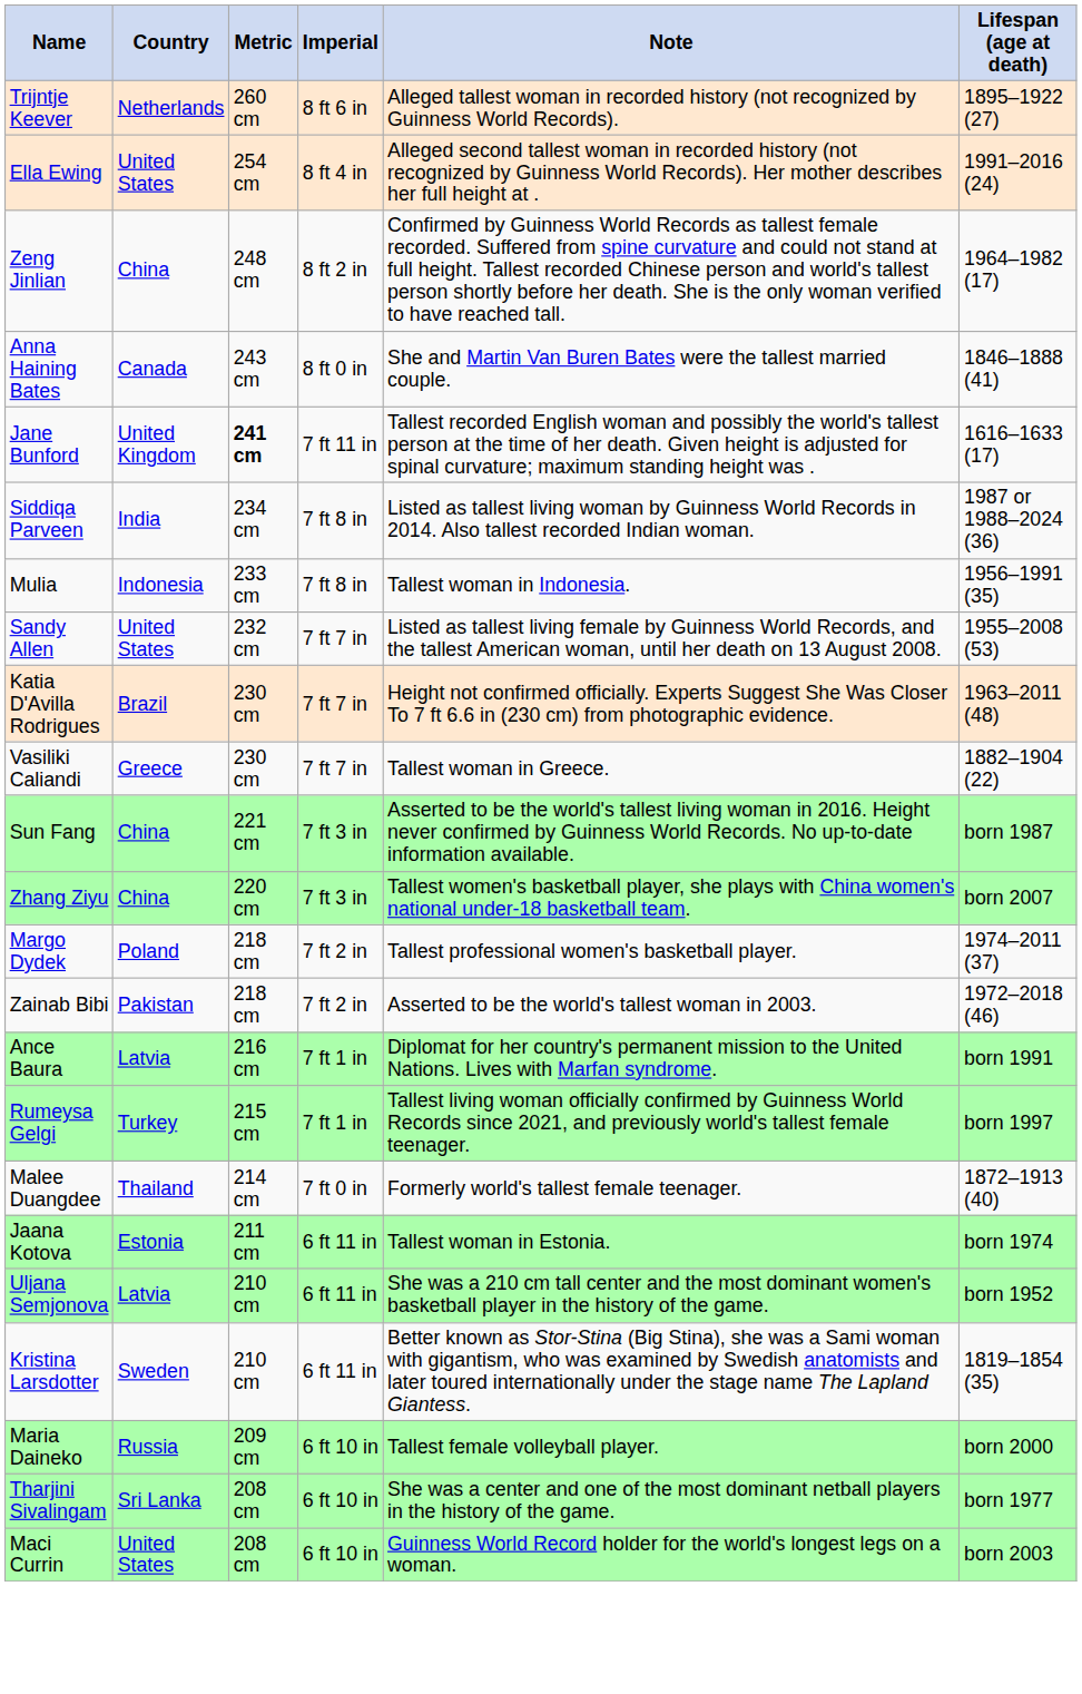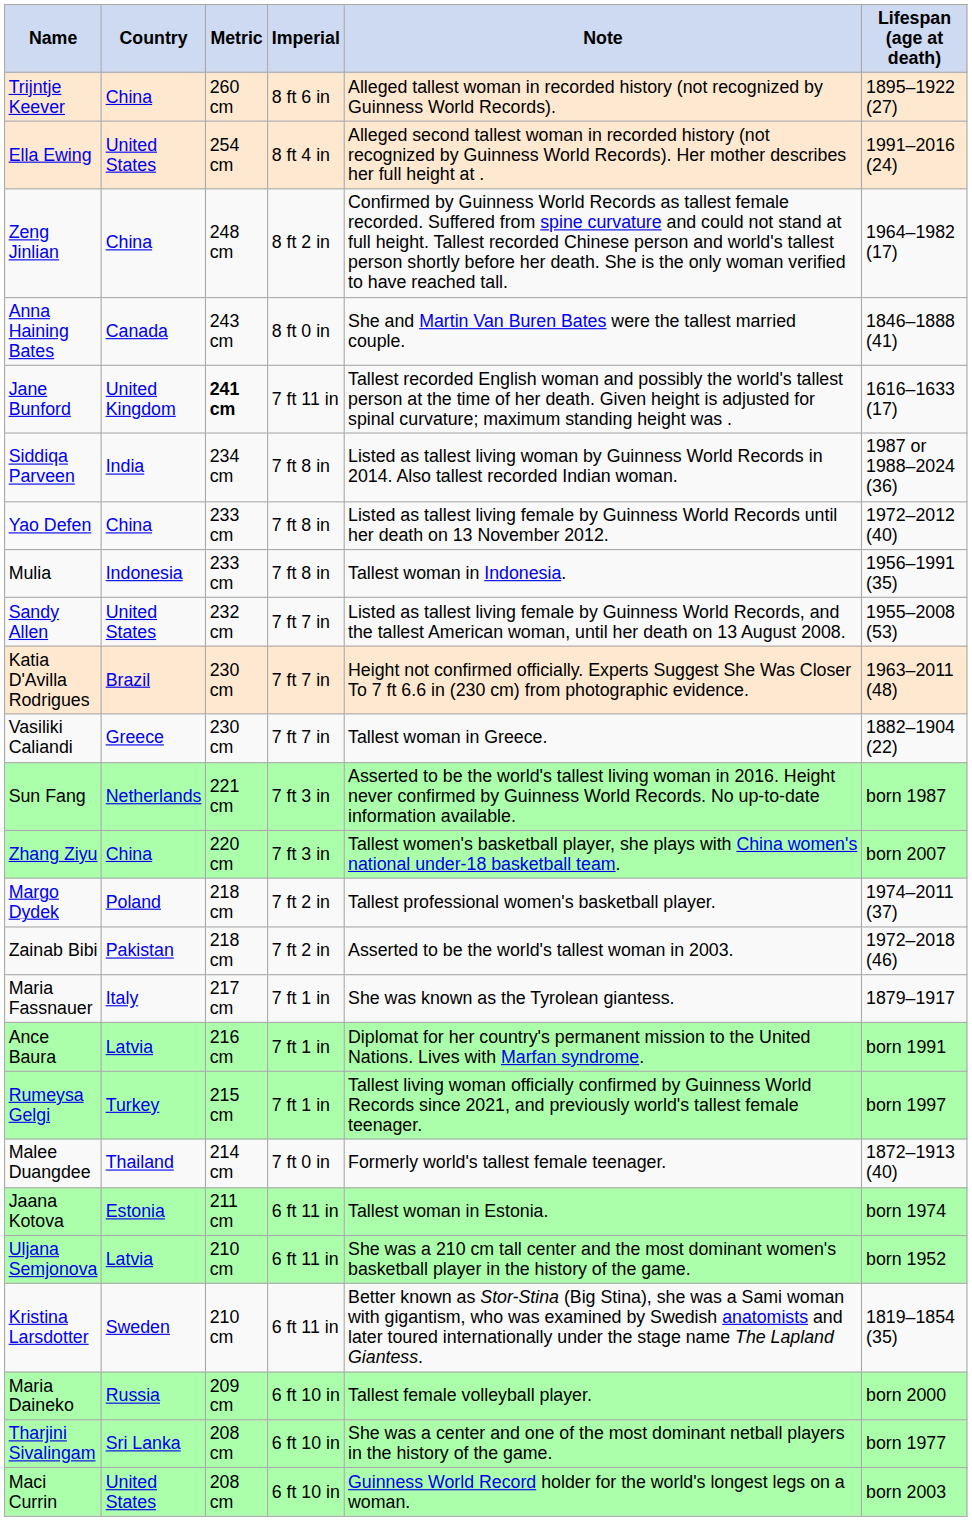 <table class= "wikitable sortable">
 <tr>
 <th style="background-color:#cedaf2; width:10%;">Name</th>
 <th style="background-color:#cedaf2; width:9%;">Country</th>
 <th style="background-color:#cedaf2;">Metric</th>
 <th style="background-color:#cedaf2;">Imperial</th>
 <th style="background-color:#cedaf2;">Note</th>
 <th style="background-color:#cedaf2;">Lifespan<br>(age at death)</th>
 </tr>
 <tr style="background:#FFE8D0;">
 <td><a href='#'>Trijntje Keever</a></td>
-<td><a href='#'>Netherlands</a></td>
+<td><a href='#'>China</a></td>
 <td>260 cm</td>
 <td>8 ft 6 in</td>
 <td>Alleged tallest woman in recorded history (not recognized by Guinness World Records).</td>
 <td>1895–1922 (27)</td>
 </tr>
 <tr style="background:#FFE8D0;">
 <td><a href='#'>Ella Ewing</a></td>
 <td><a href='#'>United States</a></td>
 <td>254 cm</td>
 <td>8 ft 4 in</td>
 <td>Alleged second tallest woman in recorded history (not recognized by Guinness World Records). Her mother describes her full height at .</td>
 <td>1991–2016 (24)</td>
 </tr>
 <tr style="background:#f9f9f9;">
 <td><a href='#'>Zeng Jinlian</a></td>
 <td><a href='#'>China</a></td>
 <td>248 cm</td>
 <td>8 ft 2 in</td>
 <td>Confirmed by Guinness World Records as tallest female recorded. Suffered from <a href='#'>spine curvature</a> and could not stand at full height. Tallest recorded Chinese person and world's tallest person shortly before her death. She is the only woman verified to have reached  tall.</td>
 <td>1964–1982 (17)</td>
 </tr>
 <tr style="background:#f9f9f9;">
 <td><a href='#'>Anna Haining Bates</a></td>
 <td><a href='#'>Canada</a></td>
 <td>243 cm</td>
 <td>8 ft 0 in</td>
 <td>She and <a href='#'>Martin Van Buren Bates</a> were the tallest married couple.</td>
 <td>1846–1888 (41)</td>
 </tr>
 <tr style="background:#f9f9f9;">
 <td><a href='#'>Jane Bunford</a></td>
 <td><a href='#'>United Kingdom</a></td>
 <td><strong>241 cm</strong></td>
 <td>7 ft 11 in</td>
 <td>Tallest recorded English woman and possibly the world's tallest person at the time of her death. Given height is adjusted for spinal curvature; maximum standing height was .</td>
 <td>1616–1633 (17)</td>
 </tr>
 <tr style="background:#f9f9f9;">
 <td><a href='#'>Siddiqa Parveen</a></td>
 <td><a href='#'>India</a></td>
 <td>234 cm</td>
 <td>7 ft 8 in</td>
 <td>Listed as tallest living woman by Guinness World Records in 2014. Also tallest recorded Indian woman.</td>
 <td>1987 or 1988–2024 (36)</td>
 </tr>
+<tr style="background:#f9f9f9;">
+<td><a href='#'>Yao Defen</a></td>
+<td><a href='#'>China</a></td>
+<td>233 cm</td>
+<td>7 ft 8 in</td>
+<td>Listed as tallest living female by Guinness World Records until her death on 13 November 2012.</td>
+<td>1972–2012 (40)</td>
+</tr>
 <tr>
 <td>Mulia</td>
 <td><a href='#'>Indonesia</a></td>
 <td>233 cm</td>
 <td>7 ft 8 in</td>
 <td>Tallest woman in <a href='#'>Indonesia</a>.</td>
 <td>1956–1991 (35)</td>
 </tr>
 <tr style="background:#f9f9f9;">
 <td><a href='#'>Sandy Allen</a></td>
 <td><a href='#'>United States</a></td>
 <td>232 cm</td>
 <td>7 ft 7 in</td>
 <td>Listed as tallest living female by Guinness World Records, and the tallest American woman, until her death on 13 August 2008.</td>
 <td>1955–2008 (53)</td>
 </tr>
 <tr style="background:#FFE8D0;">
 <td>Katia D'Avilla Rodrigues</td>
 <td><a href='#'>Brazil</a></td>
 <td>230 cm</td>
 <td>7 ft 7 in</td>
 <td>Height not confirmed officially. Experts Suggest She Was Closer To 7 ft 6.6 in (230 cm) from photographic evidence.</td>
 <td>1963–2011 (48)</td>
 </tr>
 <tr style="background:#f9f9f9;">
 <td>Vasiliki Caliandi</td>
 <td><a href='#'>Greece</a></td>
 <td>230 cm</td>
 <td>7 ft 7 in</td>
 <td>Tallest woman in Greece.</td>
 <td>1882–1904 (22)</td>
 </tr>
 <tr style="background:#ABFFAB;">
 <td>Sun Fang</td>
-<td><a href='#'>China</a></td>
+<td><a href='#'>Netherlands</a></td>
 <td>221 cm</td>
 <td>7 ft 3 in</td>
 <td>Asserted to be the world's tallest living woman in 2016. Height never confirmed by Guinness World Records. No up-to-date information available.</td>
 <td>born 1987</td>
 </tr>
 <tr style="background:#ABFFAB;">
 <td><a href='#'>Zhang Ziyu</a></td>
 <td><a href='#'>China</a></td>
 <td>220 cm</td>
 <td>7 ft 3 in</td>
 <td>Tallest women's basketball player, she plays with <a href='#'>China women's national under-18 basketball team</a>.</td>
 <td>born 2007</td>
 </tr>
 <tr style="background:#f9f9f9;">
 <td><a href='#'>Margo Dydek</a></td>
 <td><a href='#'>Poland</a></td>
 <td>218 cm</td>
 <td>7 ft 2 in</td>
 <td>Tallest professional women's basketball player.</td>
 <td>1974–2011 (37)</td>
 </tr>
 <tr style="background:#f9f9f9;">
 <td>Zainab Bibi</td>
 <td><a href='#'>Pakistan</a></td>
 <td>218 cm</td>
 <td>7 ft 2 in</td>
 <td>Asserted to be the world's tallest woman in 2003.</td>
 <td>1972–2018 (46)</td>
+</tr>
+<tr>
+<td>Maria Fassnauer</td>
+<td><a href='#'>Italy</a></td>
+<td>217 cm</td>
+<td>7 ft 1 in</td>
+<td>She was known as the Tyrolean giantess.</td>
+<td>1879–1917 </td>
 </tr>
 <tr style="background:#ABFFAB;">
 <td>Ance Baura</td>
 <td><a href='#'>Latvia</a></td>
 <td>216 cm</td>
 <td>7 ft 1 in</td>
 <td>Diplomat for her country's permanent mission to the United Nations. Lives with <a href='#'>Marfan syndrome</a>.</td>
 <td>born 1991</td>
 </tr>
 <tr style="background:#ABFFAB;">
 <td><a href='#'>Rumeysa Gelgi</a></td>
 <td><a href='#'>Turkey</a></td>
 <td>215 cm</td>
 <td>7 ft 1 in</td>
 <td>Tallest living woman officially confirmed by Guinness World Records since 2021, and previously world's tallest female teenager.</td>
 <td>born 1997</td>
 </tr>
 <tr>
 <td>Malee Duangdee</td>
 <td><a href='#'>Thailand</a></td>
 <td>214 cm</td>
 <td>7 ft 0 in</td>
 <td>Formerly world's tallest female teenager.</td>
 <td>1872–1913 (40)</td>
 </tr>
 <tr style="background:#ABFFAB;">
 <td>Jaana Kotova</td>
 <td><a href='#'>Estonia</a></td>
 <td>211 cm</td>
 <td>6 ft 11 in</td>
 <td>Tallest woman in Estonia.</td>
 <td>born 1974</td>
 </tr>
 <tr style="background:#ABFFAB;">
 <td><a href='#'>Uljana Semjonova</a></td>
 <td><a href='#'>Latvia</a></td>
 <td>210 cm</td>
 <td>6 ft 11 in</td>
 <td>She was a 210 cm tall center and the most dominant women's basketball player in the history of the game.</td>
 <td>born 1952</td>
 </tr>
 <tr>
 <td><a href='#'>Kristina Larsdotter</a></td>
 <td><a href='#'>Sweden</a></td>
 <td>210 cm</td>
 <td>6 ft 11 in</td>
 <td>Better known as <em>Stor-Stina</em> (Big Stina), she was a Sami woman with gigantism, who was examined by Swedish <a href='#'>anatomists</a> and later toured internationally under the stage name <em>The Lapland Giantess</em>.</td>
 <td>1819–1854 (35)</td>
 </tr>
 <tr style="background:#ABFFAB">
 <td>Maria Daineko</td>
 <td><a href='#'>Russia</a></td>
 <td>209 cm</td>
 <td>6 ft 10 in</td>
 <td>Tallest female volleyball player.</td>
 <td>born 2000</td>
 </tr>
 <tr style="background:#ABFFAB;">
 <td><a href='#'>Tharjini Sivalingam</a></td>
 <td><a href='#'>Sri Lanka</a></td>
 <td>208 cm</td>
 <td>6 ft 10 in</td>
 <td>She was a center and one of the most dominant netball players in the history of the game.</td>
 <td>born 1977</td>
 </tr>
 <tr style="background:#ABFFAB;">
 <td>Maci Currin</td>
 <td><a href='#'>United States</a></td>
 <td>208 cm</td>
 <td>6 ft 10 in</td>
 <td><a href='#'>Guinness World Record</a> holder for the world's longest legs on a woman.</td>
 <td>born 2003</td>
 </tr>
 </table>
